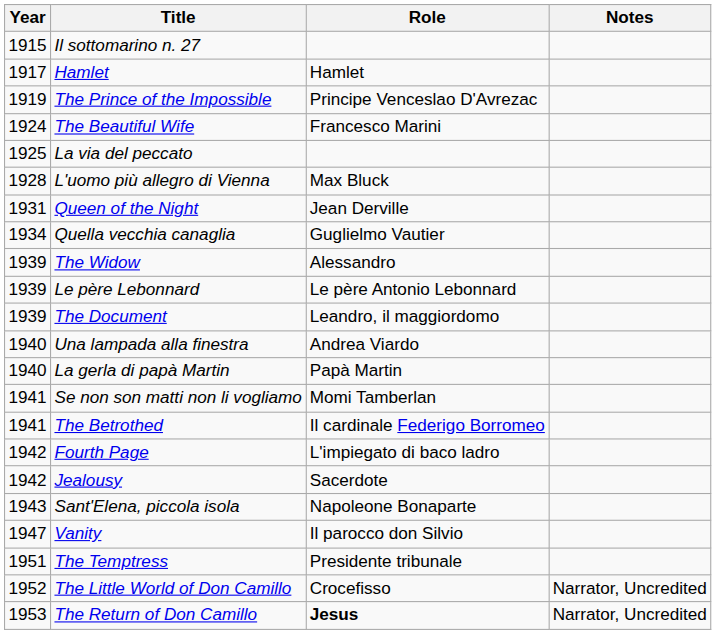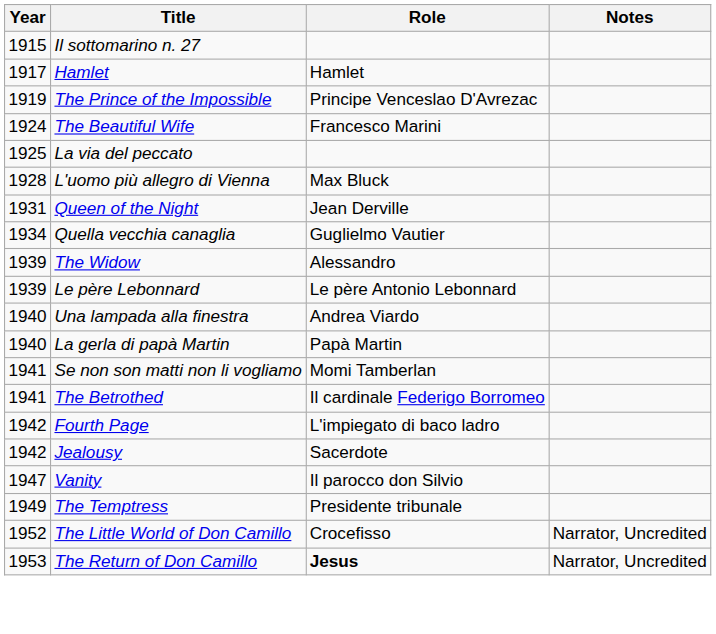 <table class="wikitable">
 <tr>
 <th>Year</th>
 <th>Title</th>
 <th>Role</th>
 <th>Notes</th>
 </tr>
 <tr>
 <td>1915</td>
 <td><em>Il sottomarino n. 27</em></td>
 <td></td>
 <td></td>
 </tr>
 <tr>
 <td>1917</td>
 <td><em><a href='#'>Hamlet</a></em></td>
 <td>Hamlet</td>
 <td></td>
 </tr>
 <tr>
 <td>1919</td>
 <td><em><a href='#'>The Prince of the Impossible</a></em></td>
 <td>Principe Venceslao D'Avrezac</td>
 <td></td>
 </tr>
 <tr>
 <td>1924</td>
 <td><em><a href='#'>The Beautiful Wife</a></em></td>
 <td>Francesco Marini</td>
 <td></td>
 </tr>
 <tr>
 <td>1925</td>
 <td><em>La via del peccato</em></td>
 <td></td>
 <td></td>
 </tr>
 <tr>
 <td>1928</td>
 <td><em>L'uomo più allegro di Vienna</em></td>
 <td>Max Bluck</td>
 <td></td>
 </tr>
 <tr>
 <td>1931</td>
 <td><em><a href='#'>Queen of the Night</a></em></td>
 <td>Jean Derville</td>
 <td></td>
 </tr>
 <tr>
 <td>1934</td>
 <td><em>Quella vecchia canaglia</em></td>
 <td>Guglielmo Vautier</td>
 <td></td>
 </tr>
 <tr>
 <td>1939</td>
 <td><em><a href='#'>The Widow</a></em></td>
 <td>Alessandro</td>
 <td></td>
 </tr>
 <tr>
 <td>1939</td>
 <td><em>Le père Lebonnard</em></td>
 <td>Le père Antonio Lebonnard</td>
 <td></td>
 </tr>
 <tr>
-<td>1939</td>
-<td><em><a href='#'>The Document</a></em></td>
-<td>Leandro, il maggiordomo</td>
-<td></td>
-</tr>
-<tr>
 <td>1940</td>
 <td><em>Una lampada alla finestra</em></td>
 <td>Andrea Viardo</td>
 <td></td>
 </tr>
 <tr>
 <td>1940</td>
 <td><em>La gerla di papà Martin</em></td>
 <td>Papà Martin</td>
 <td></td>
 </tr>
 <tr>
 <td>1941</td>
 <td><em>Se non son matti non li vogliamo</em></td>
 <td>Momi Tamberlan</td>
 <td></td>
 </tr>
 <tr>
 <td>1941</td>
 <td><em><a href='#'>The Betrothed</a></em></td>
 <td>Il cardinale <a href='#'>Federigo Borromeo</a></td>
 <td></td>
 </tr>
 <tr>
 <td>1942</td>
 <td><em><a href='#'>Fourth Page</a></em></td>
 <td>L'impiegato di baco ladro</td>
 <td></td>
 </tr>
 <tr>
 <td>1942</td>
 <td><em><a href='#'>Jealousy</a></em></td>
 <td>Sacerdote</td>
 <td></td>
 </tr>
 <tr>
-<td>1943</td>
-<td><em>Sant'Elena, piccola isola</em></td>
-<td>Napoleone Bonaparte</td>
-<td></td>
-</tr>
-<tr>
 <td>1947</td>
 <td><em><a href='#'>Vanity</a></em></td>
 <td>Il parocco don Silvio</td>
 <td></td>
 </tr>
 <tr>
-<td>1951</td>
+<td>1949</td>
 <td><em><a href='#'>The Temptress</a></em></td>
 <td>Presidente tribunale</td>
 <td></td>
 </tr>
 <tr>
 <td>1952</td>
 <td><em><a href='#'>The Little World of Don Camillo</a></em></td>
 <td>Crocefisso</td>
 <td>Narrator, Uncredited</td>
 </tr>
 <tr>
 <td>1953</td>
 <td><em><a href='#'>The Return of Don Camillo</a></em></td>
 <td><strong>Jesus</strong></td>
 <td>Narrator, Uncredited</td>
 </tr>
 </table>
